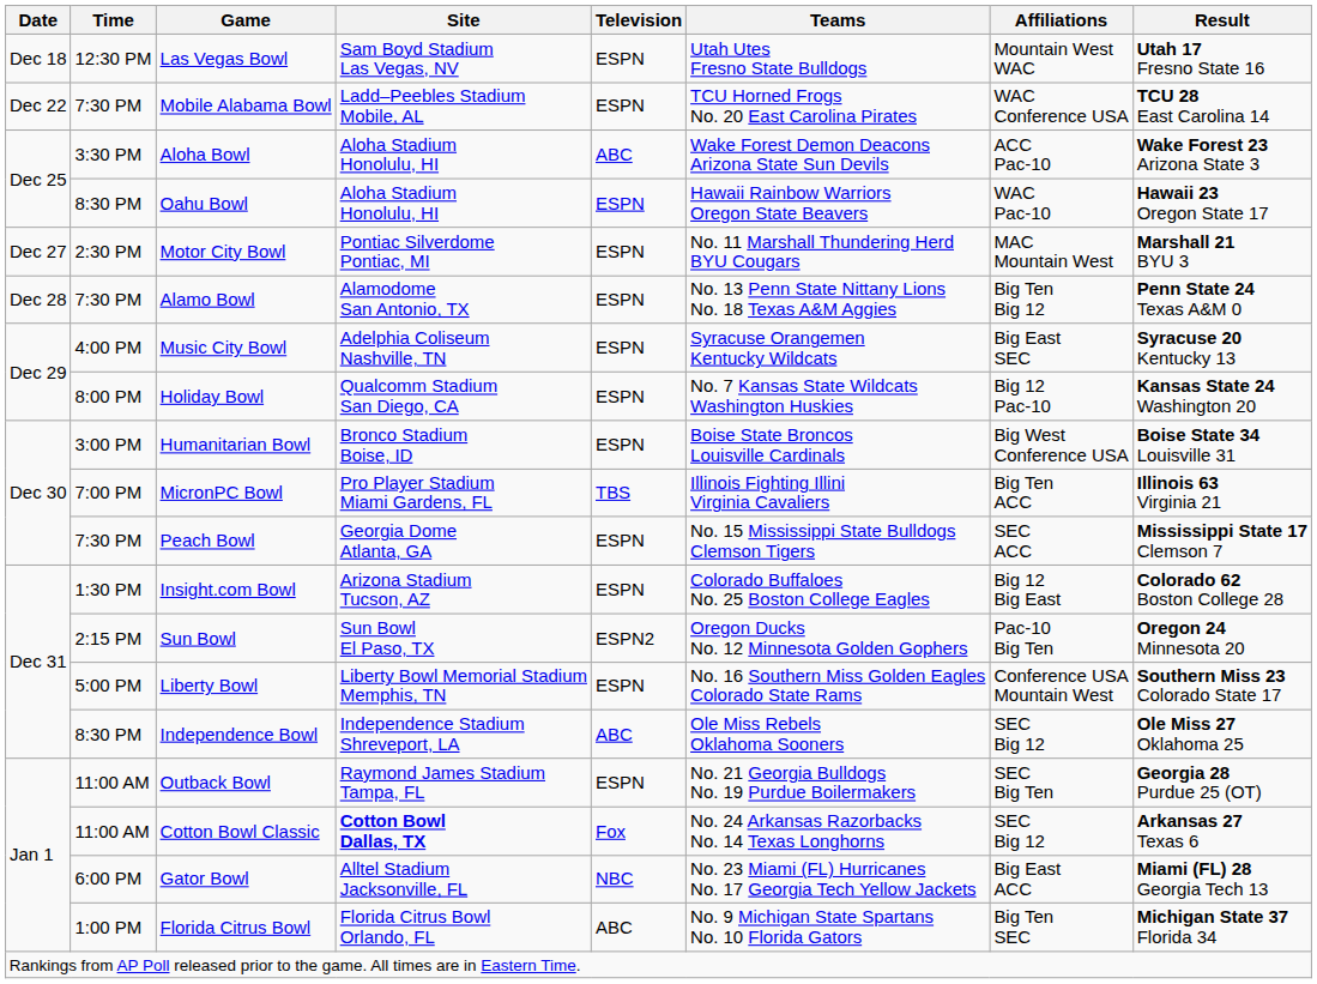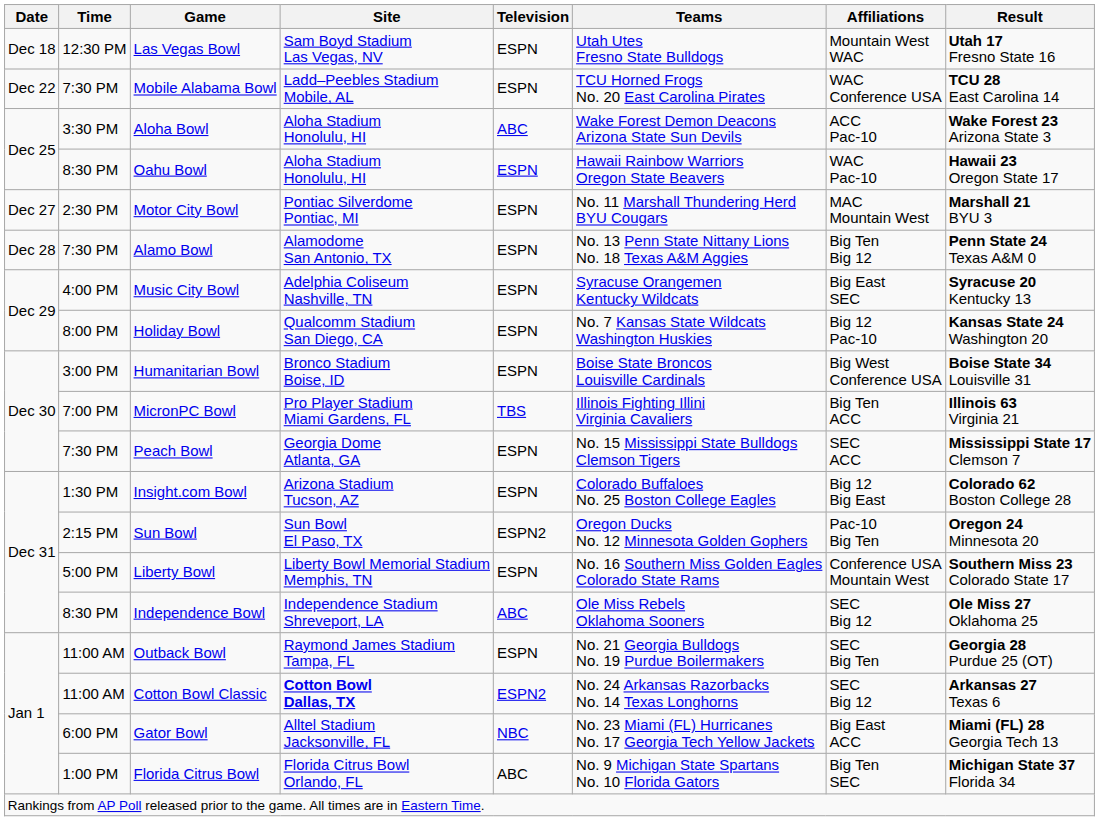 <table class="wikitable" style="font-size:90%;"| ->
 <tr>
 <th>Date</th>
 <th>Time</th>
 <th>Game</th>
 <th>Site</th>
 <th>Television</th>
 <th>Teams</th>
 <th>Affiliations</th>
 <th>Result</th>
 </tr>
 <tr>
 <td>Dec 18</td>
 <td>12:30 PM</td>
 <td><a href='#'>Las Vegas Bowl</a></td>
 <td><a href='#'>Sam Boyd Stadium</a><br><a href='#'>Las Vegas, NV</a></td>
 <td>ESPN</td>
 <td><a href='#'>Utah Utes</a><br><a href='#'>Fresno State Bulldogs</a></td>
 <td>Mountain West<br>WAC</td>
 <td><strong>Utah 17</strong><br>Fresno State 16</td>
 </tr>
 <tr>
 <td>Dec 22</td>
 <td>7:30 PM</td>
 <td><a href='#'>Mobile Alabama Bowl</a></td>
 <td><a href='#'>Ladd–Peebles Stadium</a><br><a href='#'>Mobile, AL</a></td>
 <td>ESPN</td>
 <td><a href='#'>TCU Horned Frogs</a><br> No. 20 <a href='#'>East Carolina Pirates</a></td>
 <td>WAC<br>Conference USA</td>
 <td><strong>TCU 28</strong><br>East Carolina 14</td>
 </tr>
 <tr>
 <td rowspan=2>Dec 25</td>
 <td>3:30 PM</td>
 <td><a href='#'>Aloha Bowl</a></td>
 <td><a href='#'>Aloha Stadium</a><br><a href='#'>Honolulu, HI</a></td>
 <td><a href='#'>ABC</a></td>
 <td><a href='#'>Wake Forest Demon Deacons</a><br><a href='#'>Arizona State Sun Devils</a></td>
 <td>ACC<br>Pac-10</td>
 <td><strong>Wake Forest 23</strong><br>Arizona State 3</td>
 </tr>
 <tr>
 <td>8:30 PM</td>
 <td><a href='#'>Oahu Bowl</a></td>
 <td><a href='#'>Aloha Stadium</a><br><a href='#'>Honolulu, HI</a></td>
 <td><a href='#'>ESPN</a></td>
 <td><a href='#'>Hawaii Rainbow Warriors</a><br><a href='#'>Oregon State Beavers</a></td>
 <td>WAC<br>Pac-10</td>
 <td><strong>Hawaii 23</strong><br>Oregon State 17</td>
 </tr>
 <tr>
 <td>Dec 27</td>
 <td>2:30 PM</td>
 <td><a href='#'>Motor City Bowl</a></td>
 <td><a href='#'>Pontiac Silverdome</a><br><a href='#'>Pontiac, MI</a></td>
 <td>ESPN</td>
 <td>No. 11 <a href='#'>Marshall Thundering Herd</a><br><a href='#'>BYU Cougars</a></td>
 <td>MAC<br>Mountain West</td>
 <td><strong>Marshall 21</strong><br>BYU 3</td>
 </tr>
 <tr>
 <td>Dec 28</td>
 <td>7:30 PM</td>
 <td><a href='#'>Alamo Bowl</a></td>
 <td><a href='#'>Alamodome</a><br><a href='#'>San Antonio, TX</a></td>
 <td>ESPN</td>
 <td>No. 13 <a href='#'>Penn State Nittany Lions</a><br>No. 18 <a href='#'>Texas A&M Aggies</a></td>
 <td>Big Ten<br>Big 12</td>
 <td><strong>Penn State 24</strong><br>Texas A&M 0</td>
 </tr>
 <tr>
 <td rowspan=2>Dec 29</td>
 <td>4:00 PM</td>
 <td><a href='#'>Music City Bowl</a></td>
 <td><a href='#'>Adelphia Coliseum</a><br><a href='#'>Nashville, TN</a></td>
 <td>ESPN</td>
 <td><a href='#'>Syracuse Orangemen</a><br><a href='#'>Kentucky Wildcats</a></td>
 <td>Big East<br>SEC</td>
 <td><strong>Syracuse 20</strong><br>Kentucky 13</td>
 </tr>
 <tr>
 <td>8:00 PM</td>
 <td><a href='#'>Holiday Bowl</a></td>
 <td><a href='#'>Qualcomm Stadium</a><br><a href='#'>San Diego, CA</a></td>
 <td>ESPN</td>
 <td>No. 7 <a href='#'>Kansas State Wildcats</a><br><a href='#'>Washington Huskies</a></td>
 <td>Big 12<br>Pac-10</td>
 <td><strong>Kansas State 24</strong><br>Washington 20</td>
 </tr>
 <tr>
 <td rowspan=3>Dec 30</td>
 <td>3:00 PM</td>
 <td><a href='#'>Humanitarian Bowl</a></td>
 <td><a href='#'>Bronco Stadium</a><br><a href='#'>Boise, ID</a></td>
 <td>ESPN</td>
 <td><a href='#'>Boise State Broncos</a><br><a href='#'>Louisville Cardinals</a></td>
 <td>Big West<br>Conference USA</td>
 <td><strong>Boise State 34</strong><br>Louisville 31</td>
 </tr>
 <tr>
 <td>7:00 PM</td>
 <td><a href='#'>MicronPC Bowl</a></td>
 <td><a href='#'>Pro Player Stadium</a><br><a href='#'>Miami Gardens, FL</a></td>
 <td><a href='#'>TBS</a></td>
 <td><a href='#'>Illinois Fighting Illini</a><br><a href='#'>Virginia Cavaliers</a></td>
 <td>Big Ten<br>ACC</td>
 <td><strong>Illinois 63</strong><br>Virginia 21</td>
 </tr>
 <tr>
 <td>7:30 PM</td>
 <td><a href='#'>Peach Bowl</a></td>
 <td><a href='#'>Georgia Dome</a><br><a href='#'>Atlanta, GA</a></td>
 <td>ESPN</td>
 <td>No. 15 <a href='#'>Mississippi State Bulldogs</a><br><a href='#'>Clemson Tigers</a></td>
 <td>SEC<br>ACC</td>
 <td><strong>Mississippi State 17</strong><br>Clemson 7</td>
 </tr>
 <tr>
 <td rowspan=4>Dec 31</td>
 <td>1:30 PM</td>
 <td><a href='#'>Insight.com Bowl</a></td>
 <td><a href='#'>Arizona Stadium</a><br><a href='#'>Tucson, AZ</a></td>
 <td>ESPN</td>
 <td><a href='#'>Colorado Buffaloes</a><br>No. 25 <a href='#'>Boston College Eagles</a></td>
 <td>Big 12<br>Big East</td>
 <td><strong>Colorado 62</strong><br>Boston College 28</td>
 </tr>
 <tr>
 <td>2:15 PM</td>
 <td><a href='#'>Sun Bowl</a></td>
 <td><a href='#'>Sun Bowl</a><br><a href='#'>El Paso, TX</a></td>
 <td>ESPN2</td>
 <td><a href='#'>Oregon Ducks</a><br>No. 12 <a href='#'>Minnesota Golden Gophers</a></td>
 <td>Pac-10<br>Big Ten</td>
 <td><strong>Oregon 24</strong><br>Minnesota 20</td>
 </tr>
 <tr>
 <td>5:00 PM</td>
 <td><a href='#'>Liberty Bowl</a></td>
 <td><a href='#'>Liberty Bowl Memorial Stadium</a><br><a href='#'>Memphis, TN</a></td>
 <td>ESPN</td>
 <td>No. 16 <a href='#'>Southern Miss Golden Eagles</a><br><a href='#'>Colorado State Rams</a></td>
 <td>Conference USA<br>Mountain West</td>
 <td><strong>Southern Miss 23</strong><br>Colorado State 17</td>
 </tr>
 <tr>
 <td>8:30 PM</td>
 <td><a href='#'>Independence Bowl</a></td>
 <td><a href='#'>Independence Stadium</a><br><a href='#'>Shreveport, LA</a></td>
 <td><a href='#'>ABC</a></td>
 <td><a href='#'>Ole Miss Rebels</a><br><a href='#'>Oklahoma Sooners</a></td>
 <td>SEC<br>Big 12</td>
 <td><strong>Ole Miss 27</strong><br>Oklahoma 25</td>
 </tr>
 <tr>
 <td rowspan=4>Jan 1</td>
 <td>11:00 AM</td>
 <td><a href='#'>Outback Bowl</a></td>
 <td><a href='#'>Raymond James Stadium</a><br><a href='#'>Tampa, FL</a></td>
 <td>ESPN</td>
 <td>No. 21 <a href='#'>Georgia Bulldogs</a><br>No. 19 <a href='#'>Purdue Boilermakers</a></td>
 <td>SEC<br>Big Ten</td>
 <td><strong>Georgia 28</strong><br>Purdue 25 (OT)</td>
 </tr>
 <tr>
 <td>11:00 AM</td>
 <td><a href='#'>Cotton Bowl Classic</a></td>
 <td><strong><a href='#'>Cotton Bowl</a><br><a href='#'>Dallas, TX</a></strong></td>
-<td><a href='#'>Fox</a></td>
+<td><a href='#'>ESPN2</a></td>
 <td>No. 24 <a href='#'>Arkansas Razorbacks</a><br> No. 14 <a href='#'>Texas Longhorns</a></td>
 <td>SEC<br>Big 12</td>
 <td><strong>Arkansas 27</strong><br>Texas 6</td>
 </tr>
 <tr>
 <td>6:00 PM</td>
 <td><a href='#'>Gator Bowl</a></td>
 <td><a href='#'>Alltel Stadium</a><br><a href='#'>Jacksonville, FL</a></td>
 <td><a href='#'>NBC</a></td>
 <td>No. 23 <a href='#'>Miami (FL) Hurricanes</a><br>No. 17 <a href='#'>Georgia Tech Yellow Jackets</a></td>
 <td>Big East<br>ACC</td>
 <td><strong>Miami (FL) 28</strong><br>Georgia Tech 13</td>
 </tr>
 <tr>
 <td>1:00 PM</td>
 <td><a href='#'>Florida Citrus Bowl</a></td>
 <td><a href='#'>Florida Citrus Bowl</a><br><a href='#'>Orlando, FL</a></td>
 <td>ABC</td>
 <td>No. 9 <a href='#'>Michigan State Spartans</a><br>No. 10 <a href='#'>Florida Gators</a></td>
 <td>Big Ten<br>SEC</td>
 <td><strong>Michigan State 37</strong><br>Florida 34</td>
 </tr>
 <tr>
 <td colspan=8 style="font-size:90%;">Rankings from <a href='#'>AP Poll</a> released prior to the game. All times are in <a href='#'>Eastern Time</a>.</td>
 </tr>
 </table>
